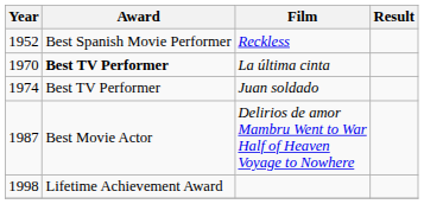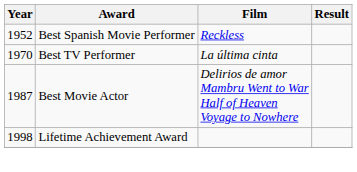 <table class="wikitable sortable">
 <tr>
 <th>Year</th>
 <th>Award</th>
 <th>Film</th>
 <th>Result</th>
 </tr>
 <tr>
 <td>1952</td>
 <td>Best Spanish Movie Performer</td>
 <td><em><a href='#'>Reckless</a></em></td>
 <td></td>
 </tr>
 <tr>
 <td>1970</td>
-<td><strong>Best TV Performer</strong></td>
+<td>Best TV Performer</td>
 <td><em>La última cinta</em></td>
-<td></td>
-</tr>
-<tr>
-<td>1974</td>
-<td>Best TV Performer</td>
-<td><em>Juan soldado</em></td>
 <td></td>
 </tr>
 <tr>
 <td>1987</td>
 <td>Best Movie Actor</td>
 <td><em>Delirios de amor</em> <br> <em><a href='#'>Mambru Went to War</a></em> <br> <em><a href='#'>Half of Heaven</a></em> <br> <em><a href='#'>Voyage to Nowhere</a></em> <br></td>
 <td></td>
 </tr>
 <tr>
 <td>1998</td>
 <td>Lifetime Achievement Award</td>
 <td></td>
 <td></td>
 </tr>
 <tr>
 </tr>
 </table>
